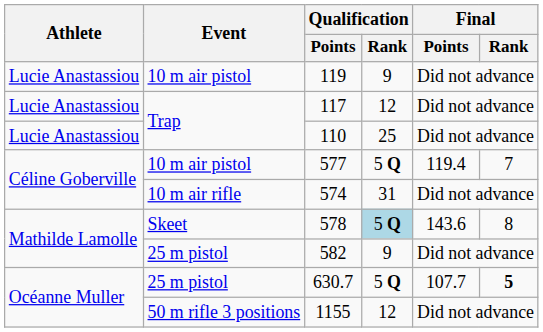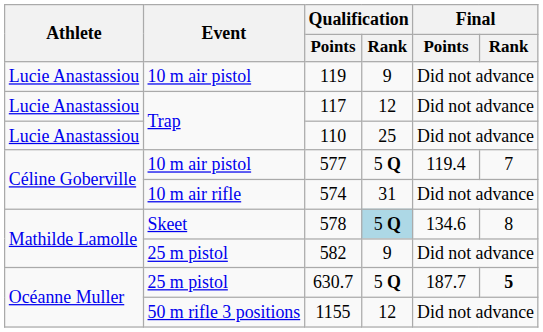 <table class="wikitable" style="font-size:90%">
 <tr>
 <th rowspan="2">Athlete</th>
 <th rowspan="2">Event</th>
 <th colspan=2>Qualification</th>
 <th colspan=2>Final</th>
 </tr>
 <tr style="font-size:95%">
 <th>Points</th>
 <th>Rank</th>
 <th>Points</th>
 <th>Rank</th>
 </tr>
 <tr align=center>
 <td align=left><a href='#'>Lucie Anastassiou</a></td>
 <td align=left><a href='#'>10 m air pistol</a></td>
 <td>119</td>
 <td>9</td>
 <td colspan=2>Did not advance</td>
 </tr>
 <tr align=center>
 <td align=left><a href='#'>Lucie Anastassiou</a></td>
 <td align=left rowspan=2><a href='#'>Trap</a></td>
 <td>117</td>
 <td>12</td>
 <td colspan=2>Did not advance</td>
 </tr>
 <tr align=center>
 <td align=left><a href='#'>Lucie Anastassiou</a></td>
 <td>110</td>
 <td>25</td>
 <td colspan=2>Did not advance</td>
 </tr>
 <tr align=center>
 <td align=left rowspan=2><a href='#'>Céline Goberville</a></td>
 <td align=left><a href='#'>10 m air pistol</a></td>
 <td>577</td>
 <td>5 <strong>Q</strong></td>
 <td>119.4</td>
 <td>7</td>
 </tr>
 <tr align=center>
 <td align=left><a href='#'>10 m air rifle</a></td>
 <td>574</td>
 <td>31</td>
 <td colspan=2>Did not advance</td>
 </tr>
 <tr align=center>
 <td align=left rowspan=2><a href='#'>Mathilde Lamolle</a></td>
 <td align=left><a href='#'>Skeet</a></td>
 <td>578</td>
 <td style="background: lightblue;">5 <strong>Q</strong></td>
-<td>143.6</td>
+<td>134.6</td>
 <td>8</td>
 </tr>
 <tr align=center>
 <td align=left><a href='#'>25 m pistol</a></td>
 <td>582</td>
 <td>9</td>
 <td colspan=2>Did not advance</td>
 </tr>
 <tr align=center>
 <td align=left rowspan=2><a href='#'>Océanne Muller</a></td>
 <td align=left><a href='#'>25 m pistol</a></td>
 <td>630.7</td>
 <td>5 <strong>Q</strong></td>
-<td>107.7</td>
+<td>187.7</td>
 <td><strong>5</strong></td>
 </tr>
 <tr align=center>
 <td align=left><a href='#'>50 m rifle 3 positions</a></td>
 <td>1155</td>
 <td>12</td>
 <td colspan=2>Did not advance</td>
 </tr>
 </table>
